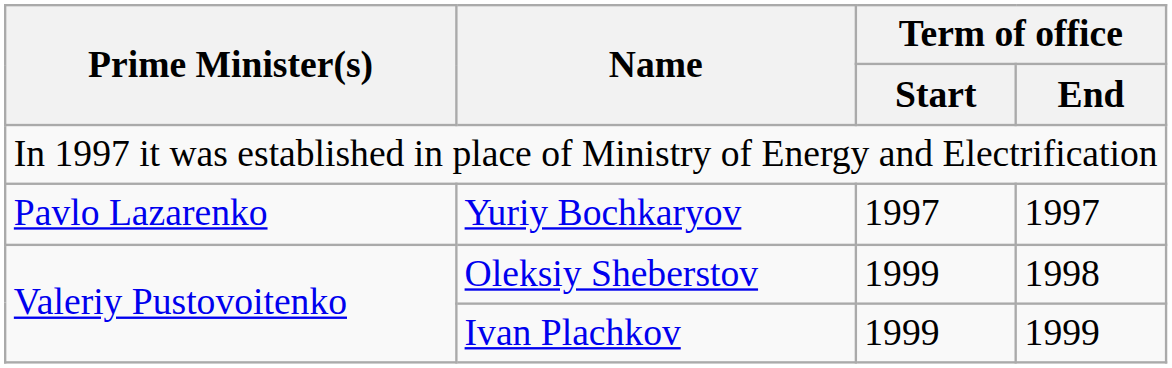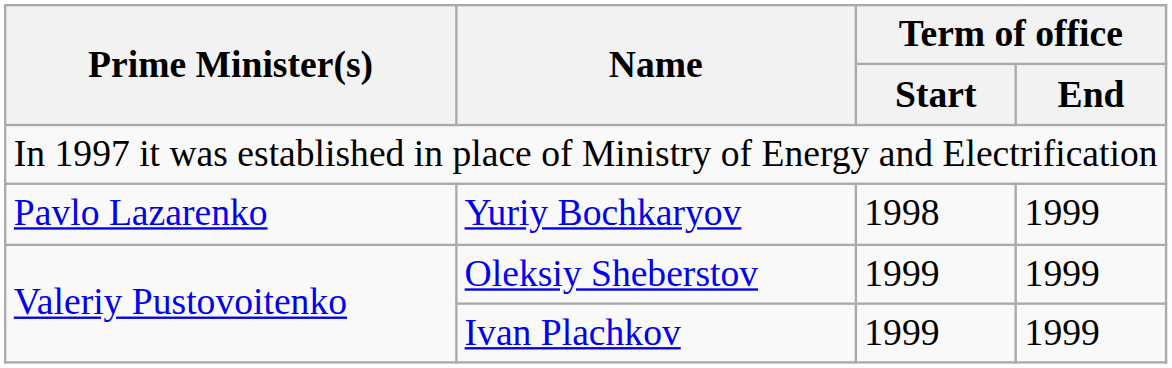 <table class="wikitable">
 <tr>
 <th rowspan="2">Prime Minister(s)</th>
 <th rowspan="2">Name</th>
 <th colspan="2">Term of office</th>
 </tr>
 <tr>
 <th>Start</th>
 <th>End</th>
 </tr>
 <tr>
 <td align=center colspan=4>In 1997 it was established in place of Ministry of Energy and Electrification</td>
 </tr>
 <tr>
 <td><a href='#'>Pavlo Lazarenko</a></td>
 <td><a href='#'>Yuriy Bochkaryov</a></td>
-<td>1997</td>
-<td>1997</td>
+<td>1998</td>
+<td>1999</td>
 </tr>
 <tr>
 <td rowspan=2><a href='#'>Valeriy Pustovoitenko</a></td>
 <td><a href='#'>Oleksiy Sheberstov</a></td>
 <td>1999</td>
-<td>1998</td>
+<td>1999</td>
 </tr>
 <tr>
 <td><a href='#'>Ivan Plachkov</a></td>
 <td>1999</td>
 <td>1999</td>
 </tr>
 </table>
